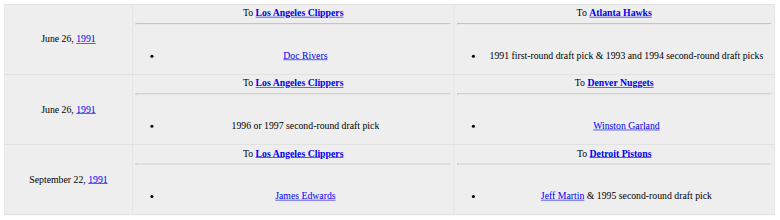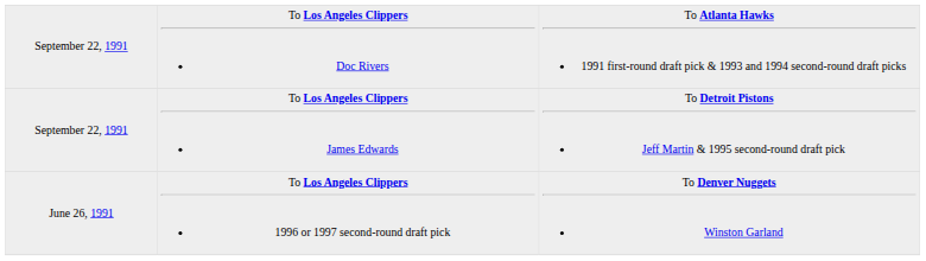 <table border=1 style="border-collapse:collapse; text-align: center; width: 100%" bordercolor="#DFDFDF"  cellpadding="5">
 <tr>
 </tr>
 <tr bgcolor="eeeeee">
-<td style="width:12%">June 26, <a href='#'>1991</a></td>
+<td style="width:12%">September 22, <a href='#'>1991</a></td>
 <td style="width:30%" valign="top">To <strong><a href='#'>Los Angeles Clippers</a></strong><hr><br><ul><li><a href='#'>Doc Rivers</a></li></ul></td>
 <td style="width:30%" valign="top">To <strong><a href='#'>Atlanta Hawks</a></strong><hr><br><ul><li>1991 first-round draft pick & 1993 and 1994 second-round draft picks</li></ul></td>
+</tr>
+<tr>
+</tr>
+<tr bgcolor="eeeeee">
+<td style="width:12%">September 22, <a href='#'>1991</a></td>
+<td style="width:30%" valign="top">To <strong><a href='#'>Los Angeles Clippers</a></strong><hr><br><ul><li><a href='#'>James Edwards</a></li></ul></td>
+<td style="width:30%" valign="top">To <strong><a href='#'>Detroit Pistons</a></strong><hr><br><ul><li><a href='#'>Jeff Martin</a> & 1995 second-round draft pick</li></ul></td>
 </tr>
 <tr>
 </tr>
 <tr bgcolor="eeeeee">
 <td style="width:12%">June 26, <a href='#'>1991</a></td>
 <td style="width:30%" valign="top">To <strong><a href='#'>Los Angeles Clippers</a></strong><hr><br><ul><li>1996 or 1997 second-round draft pick</li></ul></td>
 <td style="width:30%" valign="top">To <strong><a href='#'>Denver Nuggets</a></strong><hr><br><ul><li><a href='#'>Winston Garland</a></li></ul></td>
 </tr>
 <tr>
 </tr>
-<tr bgcolor="eeeeee">
-<td style="width:12%">September 22, <a href='#'>1991</a></td>
-<td style="width:30%" valign="top">To <strong><a href='#'>Los Angeles Clippers</a></strong><hr><br><ul><li><a href='#'>James Edwards</a></li></ul></td>
-<td style="width:30%" valign="top">To <strong><a href='#'>Detroit Pistons</a></strong><hr><br><ul><li><a href='#'>Jeff Martin</a> & 1995 second-round draft pick</li></ul></td>
-</tr>
-<tr>
-</tr>
 </table>
